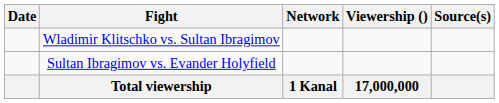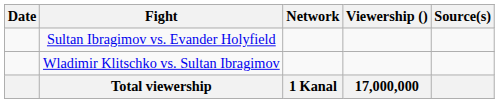 <table class="wikitable sortable" style="text-align:center; font-size:95%">
 <tr>
 <th>Date</th>
 <th>Fight</th>
 <th>Network</th>
 <th>Viewership ()</th>
 <th>Source(s)</th>
 </tr>
 <tr>
 <td></td>
-<td><a href='#'>Wladimir Klitschko vs. Sultan Ibragimov</a></td>
+<td><a href='#'>Sultan Ibragimov vs. Evander Holyfield</a></td>
 <td></td>
 <td></td>
 <td></td>
 </tr>
 <tr>
 <td></td>
-<td><a href='#'>Sultan Ibragimov vs. Evander Holyfield</a></td>
+<td><a href='#'>Wladimir Klitschko vs. Sultan Ibragimov</a></td>
 <td></td>
 <td></td>
 <td></td>
 </tr>
 <tr>
 <th></th>
 <th>Total viewership</th>
 <th>1 Kanal</th>
 <th>17,000,000</th>
 <th></th>
 </tr>
 </table>
